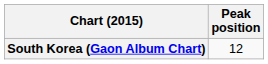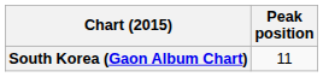 <table class="wikitable plainrowheaders" style="text-align:center;">
 <tr>
 <th>Chart (2015)</th>
 <th>Peak<br>position</th>
 </tr>
 <tr>
 <th scope="row">South Korea (<a href='#'>Gaon Album Chart</a>)</th>
-<td>12</td>
+<td>11</td>
 </tr>
 </table>
